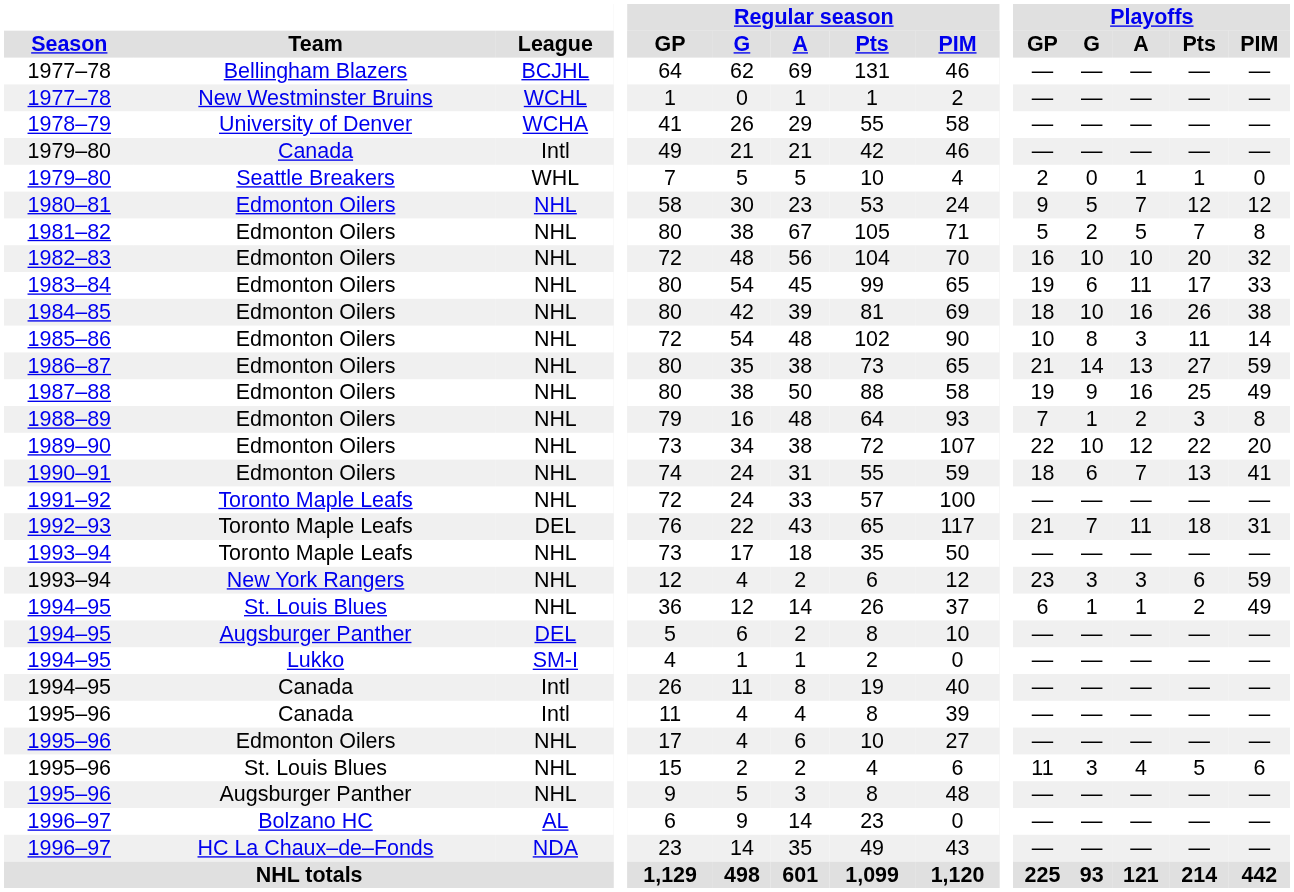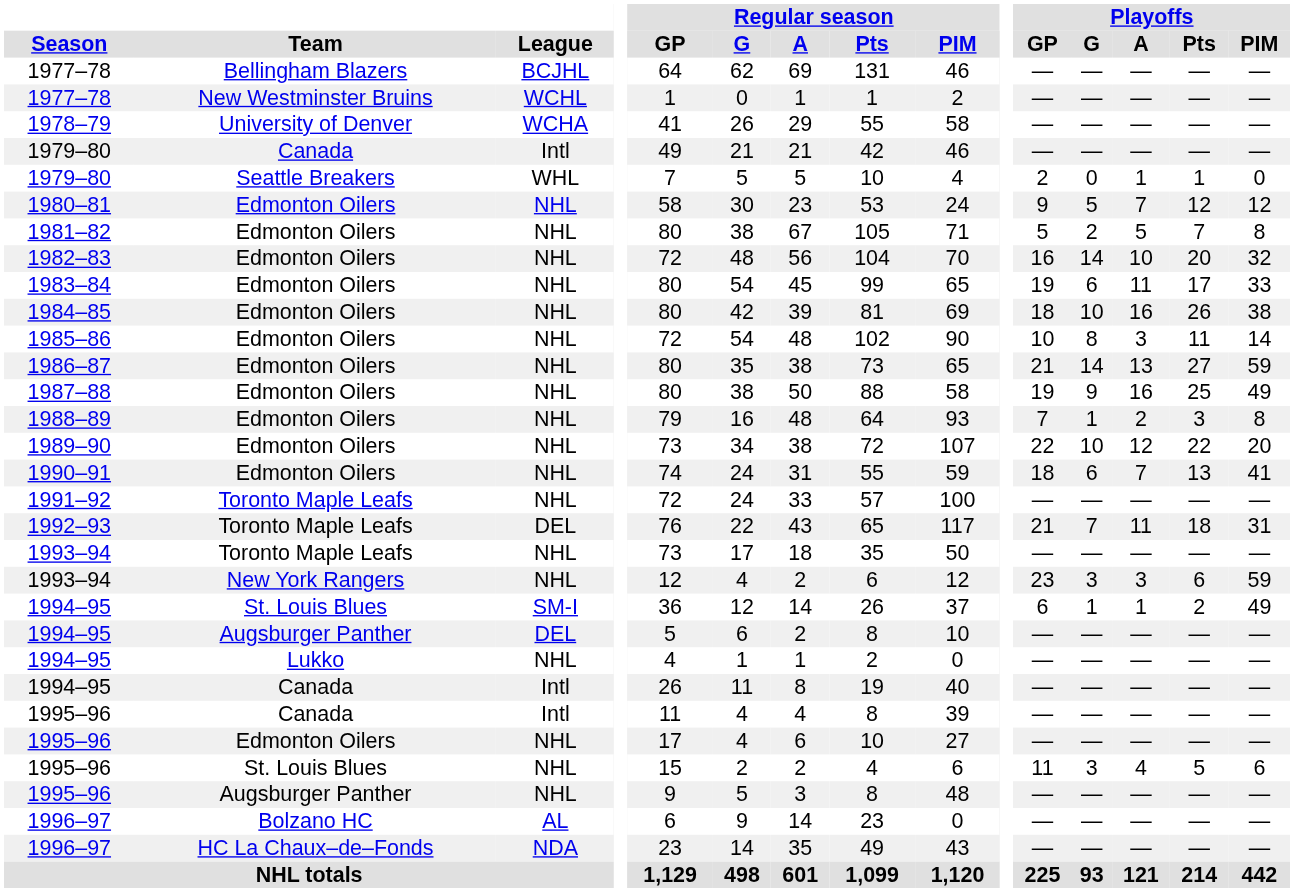 <table border="0" cellpadding="1" cellspacing="0" style="text-align:center; width:60em">
 <tr bgcolor="#e0e0e0">
 <th colspan="3" bgcolor="#ffffff"> </th>
 <th rowspan="99" bgcolor="#ffffff"> </th>
 <th colspan="5"><a href='#'>Regular season</a></th>
 <th rowspan="99" bgcolor="#ffffff"> </th>
 <th colspan="5"><a href='#'>Playoffs</a></th>
 </tr>
 <tr bgcolor="#e0e0e0">
 <th><a href='#'>Season</a></th>
 <th>Team</th>
 <th>League</th>
 <th>GP</th>
 <th><a href='#'>G</a></th>
 <th><a href='#'>A</a></th>
 <th><a href='#'>Pts</a></th>
 <th><a href='#'>PIM</a></th>
 <th>GP</th>
 <th>G</th>
 <th>A</th>
 <th>Pts</th>
 <th>PIM</th>
 </tr>
 <tr>
 <td>1977–78</td>
 <td><a href='#'>Bellingham Blazers</a></td>
 <td><a href='#'>BCJHL</a></td>
 <td>64</td>
 <td>62</td>
 <td>69</td>
 <td>131</td>
 <td>46</td>
 <td>—</td>
 <td>—</td>
 <td>—</td>
 <td>—</td>
 <td>—</td>
 </tr>
 <tr bgcolor="#f0f0f0">
 <td><a href='#'>1977–78</a></td>
 <td><a href='#'>New Westminster Bruins</a></td>
 <td><a href='#'>WCHL</a></td>
 <td>1</td>
 <td>0</td>
 <td>1</td>
 <td>1</td>
 <td>2</td>
 <td>—</td>
 <td>—</td>
 <td>—</td>
 <td>—</td>
 <td>—</td>
 </tr>
 <tr>
 <td><a href='#'>1978–79</a></td>
 <td><a href='#'>University of Denver</a></td>
 <td><a href='#'>WCHA</a></td>
 <td>41</td>
 <td>26</td>
 <td>29</td>
 <td>55</td>
 <td>58</td>
 <td>—</td>
 <td>—</td>
 <td>—</td>
 <td>—</td>
 <td>—</td>
 </tr>
 <tr bgcolor="#f0f0f0">
 <td>1979–80</td>
 <td><a href='#'>Canada</a></td>
 <td>Intl</td>
 <td>49</td>
 <td>21</td>
 <td>21</td>
 <td>42</td>
 <td>46</td>
 <td>—</td>
 <td>—</td>
 <td>—</td>
 <td>—</td>
 <td>—</td>
 </tr>
 <tr>
 <td><a href='#'>1979–80</a></td>
 <td><a href='#'>Seattle Breakers</a></td>
 <td>WHL</td>
 <td>7</td>
 <td>5</td>
 <td>5</td>
 <td>10</td>
 <td>4</td>
 <td>2</td>
 <td>0</td>
 <td>1</td>
 <td>1</td>
 <td>0</td>
 </tr>
 <tr bgcolor="#f0f0f0">
 <td><a href='#'>1980–81</a></td>
 <td><a href='#'>Edmonton Oilers</a></td>
 <td><a href='#'>NHL</a></td>
 <td>58</td>
 <td>30</td>
 <td>23</td>
 <td>53</td>
 <td>24</td>
 <td>9</td>
 <td>5</td>
 <td>7</td>
 <td>12</td>
 <td>12</td>
 </tr>
 <tr>
 <td><a href='#'>1981–82</a></td>
 <td>Edmonton Oilers</td>
 <td>NHL</td>
 <td>80</td>
 <td>38</td>
 <td>67</td>
 <td>105</td>
 <td>71</td>
 <td>5</td>
 <td>2</td>
 <td>5</td>
 <td>7</td>
 <td>8</td>
 </tr>
 <tr bgcolor="#f0f0f0">
 <td><a href='#'>1982–83</a></td>
 <td>Edmonton Oilers</td>
 <td>NHL</td>
 <td>72</td>
 <td>48</td>
 <td>56</td>
 <td>104</td>
 <td>70</td>
 <td>16</td>
-<td>10</td>
+<td>14</td>
 <td>10</td>
 <td>20</td>
 <td>32</td>
 </tr>
 <tr>
 <td><a href='#'>1983–84</a></td>
 <td>Edmonton Oilers</td>
 <td>NHL</td>
 <td>80</td>
 <td>54</td>
 <td>45</td>
 <td>99</td>
 <td>65</td>
 <td>19</td>
 <td>6</td>
 <td>11</td>
 <td>17</td>
 <td>33</td>
 </tr>
 <tr bgcolor="#f0f0f0">
 <td><a href='#'>1984–85</a></td>
 <td>Edmonton Oilers</td>
 <td>NHL</td>
 <td>80</td>
 <td>42</td>
 <td>39</td>
 <td>81</td>
 <td>69</td>
 <td>18</td>
 <td>10</td>
 <td>16</td>
 <td>26</td>
 <td>38</td>
 </tr>
 <tr>
 <td><a href='#'>1985–86</a></td>
 <td>Edmonton Oilers</td>
 <td>NHL</td>
 <td>72</td>
 <td>54</td>
 <td>48</td>
 <td>102</td>
 <td>90</td>
 <td>10</td>
 <td>8</td>
 <td>3</td>
 <td>11</td>
 <td>14</td>
 </tr>
 <tr bgcolor="#f0f0f0">
 <td><a href='#'>1986–87</a></td>
 <td>Edmonton Oilers</td>
 <td>NHL</td>
 <td>80</td>
 <td>35</td>
 <td>38</td>
 <td>73</td>
 <td>65</td>
 <td>21</td>
 <td>14</td>
 <td>13</td>
 <td>27</td>
 <td>59</td>
 </tr>
 <tr>
 <td><a href='#'>1987–88</a></td>
 <td>Edmonton Oilers</td>
 <td>NHL</td>
 <td>80</td>
 <td>38</td>
 <td>50</td>
 <td>88</td>
 <td>58</td>
 <td>19</td>
 <td>9</td>
 <td>16</td>
 <td>25</td>
 <td>49</td>
 </tr>
 <tr bgcolor="#f0f0f0">
 <td><a href='#'>1988–89</a></td>
 <td>Edmonton Oilers</td>
 <td>NHL</td>
 <td>79</td>
 <td>16</td>
 <td>48</td>
 <td>64</td>
 <td>93</td>
 <td>7</td>
 <td>1</td>
 <td>2</td>
 <td>3</td>
 <td>8</td>
 </tr>
 <tr>
 <td><a href='#'>1989–90</a></td>
 <td>Edmonton Oilers</td>
 <td>NHL</td>
 <td>73</td>
 <td>34</td>
 <td>38</td>
 <td>72</td>
 <td>107</td>
 <td>22</td>
 <td>10</td>
 <td>12</td>
 <td>22</td>
 <td>20</td>
 </tr>
 <tr bgcolor="#f0f0f0">
 <td><a href='#'>1990–91</a></td>
 <td>Edmonton Oilers</td>
 <td>NHL</td>
 <td>74</td>
 <td>24</td>
 <td>31</td>
 <td>55</td>
 <td>59</td>
 <td>18</td>
 <td>6</td>
 <td>7</td>
 <td>13</td>
 <td>41</td>
 </tr>
 <tr>
 <td><a href='#'>1991–92</a></td>
 <td><a href='#'>Toronto Maple Leafs</a></td>
 <td>NHL</td>
 <td>72</td>
 <td>24</td>
 <td>33</td>
 <td>57</td>
 <td>100</td>
 <td>—</td>
 <td>—</td>
 <td>—</td>
 <td>—</td>
 <td>—</td>
 </tr>
 <tr bgcolor="#f0f0f0">
 <td><a href='#'>1992–93</a></td>
 <td>Toronto Maple Leafs</td>
 <td>DEL</td>
 <td>76</td>
 <td>22</td>
 <td>43</td>
 <td>65</td>
 <td>117</td>
 <td>21</td>
 <td>7</td>
 <td>11</td>
 <td>18</td>
 <td>31</td>
 </tr>
 <tr>
 <td><a href='#'>1993–94</a></td>
 <td>Toronto Maple Leafs</td>
 <td>NHL</td>
 <td>73</td>
 <td>17</td>
 <td>18</td>
 <td>35</td>
 <td>50</td>
 <td>—</td>
 <td>—</td>
 <td>—</td>
 <td>—</td>
 <td>—</td>
 </tr>
 <tr bgcolor="#f0f0f0">
 <td>1993–94</td>
 <td><a href='#'>New York Rangers</a></td>
 <td>NHL</td>
 <td>12</td>
 <td>4</td>
 <td>2</td>
 <td>6</td>
 <td>12</td>
 <td>23</td>
 <td>3</td>
 <td>3</td>
 <td>6</td>
 <td>59</td>
 </tr>
 <tr>
 <td><a href='#'>1994–95</a></td>
 <td><a href='#'>St. Louis Blues</a></td>
-<td>NHL</td>
+<td><a href='#'>SM-I</a></td>
 <td>36</td>
 <td>12</td>
 <td>14</td>
 <td>26</td>
 <td>37</td>
 <td>6</td>
 <td>1</td>
 <td>1</td>
 <td>2</td>
 <td>49</td>
 </tr>
 <tr bgcolor="#f0f0f0">
 <td><a href='#'>1994–95</a></td>
 <td><a href='#'>Augsburger Panther</a></td>
 <td><a href='#'>DEL</a></td>
 <td>5</td>
 <td>6</td>
 <td>2</td>
 <td>8</td>
 <td>10</td>
 <td>—</td>
 <td>—</td>
 <td>—</td>
 <td>—</td>
 <td>—</td>
 </tr>
 <tr>
 <td><a href='#'>1994–95</a></td>
 <td><a href='#'>Lukko</a></td>
-<td><a href='#'>SM-I</a></td>
+<td>NHL</td>
 <td>4</td>
 <td>1</td>
 <td>1</td>
 <td>2</td>
 <td>0</td>
 <td>—</td>
 <td>—</td>
 <td>—</td>
 <td>—</td>
 <td>—</td>
 </tr>
 <tr bgcolor="#f0f0f0">
 <td>1994–95</td>
 <td>Canada</td>
 <td>Intl</td>
 <td>26</td>
 <td>11</td>
 <td>8</td>
 <td>19</td>
 <td>40</td>
 <td>—</td>
 <td>—</td>
 <td>—</td>
 <td>—</td>
 <td>—</td>
 </tr>
 <tr>
 <td>1995–96</td>
 <td>Canada</td>
 <td>Intl</td>
 <td>11</td>
 <td>4</td>
 <td>4</td>
 <td>8</td>
 <td>39</td>
 <td>—</td>
 <td>—</td>
 <td>—</td>
 <td>—</td>
 <td>—</td>
 </tr>
 <tr bgcolor="#f0f0f0">
 <td><a href='#'>1995–96</a></td>
 <td>Edmonton Oilers</td>
 <td>NHL</td>
 <td>17</td>
 <td>4</td>
 <td>6</td>
 <td>10</td>
 <td>27</td>
 <td>—</td>
 <td>—</td>
 <td>—</td>
 <td>—</td>
 <td>—</td>
 </tr>
 <tr>
 <td>1995–96</td>
 <td>St. Louis Blues</td>
 <td>NHL</td>
 <td>15</td>
 <td>2</td>
 <td>2</td>
 <td>4</td>
 <td>6</td>
 <td>11</td>
 <td>3</td>
 <td>4</td>
 <td>5</td>
 <td>6</td>
 </tr>
 <tr bgcolor="#f0f0f0">
 <td><a href='#'>1995–96</a></td>
 <td>Augsburger Panther</td>
 <td>NHL</td>
 <td>9</td>
 <td>5</td>
 <td>3</td>
 <td>8</td>
 <td>48</td>
 <td>—</td>
 <td>—</td>
 <td>—</td>
 <td>—</td>
 <td>—</td>
 </tr>
 <tr>
 <td><a href='#'>1996–97</a></td>
 <td><a href='#'>Bolzano HC</a></td>
 <td><a href='#'>AL</a></td>
 <td>6</td>
 <td>9</td>
 <td>14</td>
 <td>23</td>
 <td>0</td>
 <td>—</td>
 <td>—</td>
 <td>—</td>
 <td>—</td>
 <td>—</td>
 </tr>
 <tr bgcolor="#f0f0f0">
 <td><a href='#'>1996–97</a></td>
 <td><a href='#'>HC La Chaux–de–Fonds</a></td>
 <td><a href='#'>NDA</a></td>
 <td>23</td>
 <td>14</td>
 <td>35</td>
 <td>49</td>
 <td>43</td>
 <td>—</td>
 <td>—</td>
 <td>—</td>
 <td>—</td>
 <td>—</td>
 </tr>
 <tr bgcolor="#e0e0e0">
 <th colspan="3">NHL totals</th>
 <th>1,129</th>
 <th>498</th>
 <th>601</th>
 <th>1,099</th>
 <th>1,120</th>
 <th>225</th>
 <th>93</th>
 <th>121</th>
 <th>214</th>
 <th>442</th>
 </tr>
 </table>
